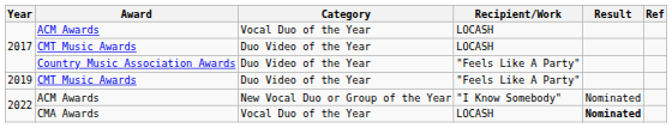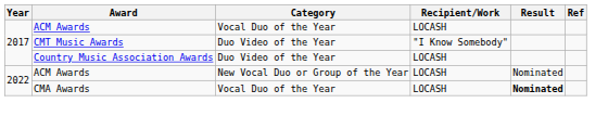 <table class="wikitable">
 <tr>
 <th>Year</th>
 <th>Award</th>
 <th>Category</th>
 <th>Recipient/Work</th>
 <th>Result</th>
 <th>Ref</th>
 </tr>
 <tr>
 <td rowspan=3>2017</td>
 <td><a href='#'>ACM Awards</a></td>
 <td>Vocal Duo of the Year</td>
 <td>LOCASH</td>
 <td></td>
 <td></td>
 </tr>
 <tr>
 <td><a href='#'>CMT Music Awards</a></td>
 <td>Duo Video of the Year</td>
-<td>LOCASH</td>
+<td>"I Know Somebody"</td>
 <td></td>
 <td></td>
 </tr>
 <tr>
 <td><a href='#'>Country Music Association Awards</a></td>
 <td>Duo Video of the Year</td>
-<td>"Feels Like A Party"</td>
-<td></td>
-<td></td>
-</tr>
-<tr>
-<td>2019</td>
-<td><a href='#'>CMT Music Awards</a></td>
-<td>Duo Video of the Year</td>
-<td>"Feels Like A Party"</td>
+<td>LOCASH</td>
 <td></td>
 <td></td>
 </tr>
 <tr>
 <td rowspan="2">2022</td>
 <td>ACM Awards</td>
 <td>New Vocal Duo or Group of the Year</td>
-<td>"I Know Somebody"</td>
+<td>LOCASH</td>
 <td>Nominated</td>
 <td></td>
 </tr>
 <tr>
 <td>CMA Awards</td>
 <td>Vocal Duo of the Year</td>
 <td>LOCASH</td>
 <td><strong>Nominated</strong></td>
 <td></td>
 </tr>
 </table>
